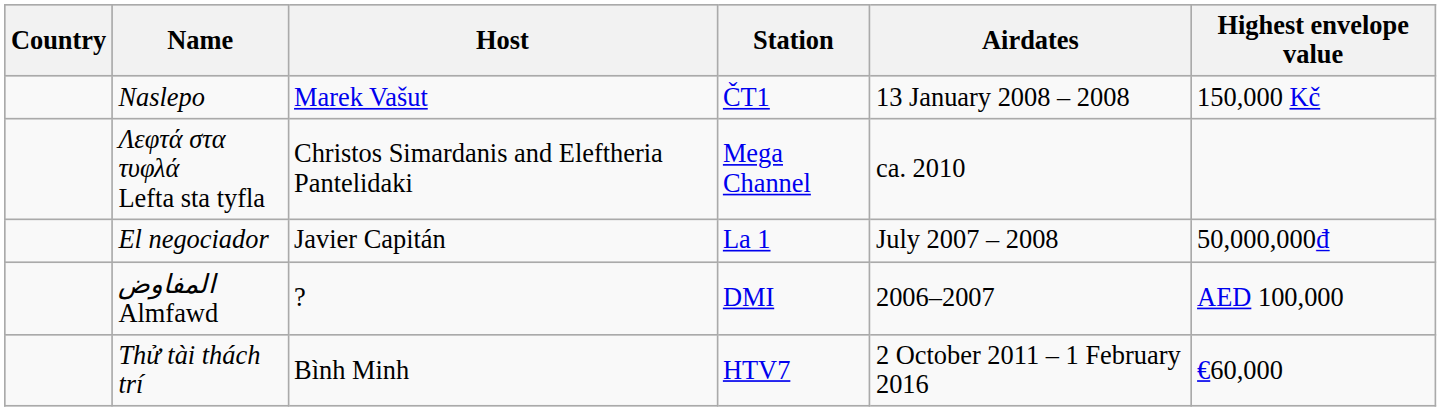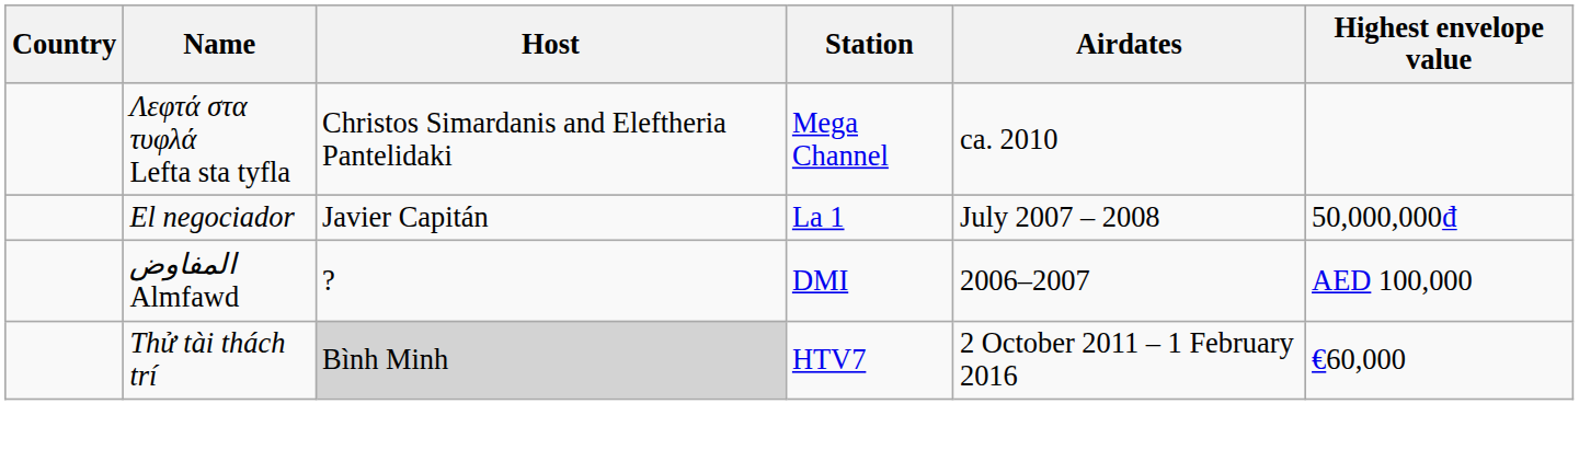 <table class="wikitable">
 <tr>
 <th>Country</th>
 <th>Name</th>
 <th>Host</th>
 <th>Station</th>
 <th>Airdates</th>
 <th>Highest envelope value</th>
-</tr>
-<tr>
-<td><strong></strong></td>
-<td><em>Naslepo</em></td>
-<td><a href='#'>Marek Vašut</a></td>
-<td><a href='#'>ČT1</a></td>
-<td>13 January 2008 – 2008</td>
-<td>150,000 <a href='#'>Kč</a></td>
 </tr>
 <tr>
 <td><strong></strong></td>
 <td><em>Λεφτά στα τυφλά</em><br>Lefta sta tyfla</td>
 <td>Christos Simardanis and Eleftheria Pantelidaki</td>
 <td><a href='#'>Mega Channel</a></td>
 <td>ca. 2010</td>
 <td></td>
 </tr>
 <tr>
 <td><strong></strong></td>
 <td><em>El negociador</em></td>
 <td>Javier Capitán</td>
 <td><a href='#'>La 1</a></td>
 <td>July 2007 – 2008</td>
 <td>50,000,000<a href='#'>₫</a></td>
 </tr>
 <tr>
 <td><strong></strong></td>
 <td><em>المفاوض</em><br>Almfawd</td>
 <td>?</td>
 <td><a href='#'>DMI</a></td>
 <td>2006–2007</td>
 <td><a href='#'>AED</a> 100,000</td>
 </tr>
 <tr>
 <td><strong></strong></td>
 <td><em>Thử tài thách trí</em></td>
-<td>Bình Minh</td>
+<td style="background: lightgrey;">Bình Minh</td>
 <td><a href='#'>HTV7</a></td>
 <td>2 October 2011 – 1 February 2016</td>
 <td><a href='#'>€</a>60,000</td>
 </tr>
 </table>
